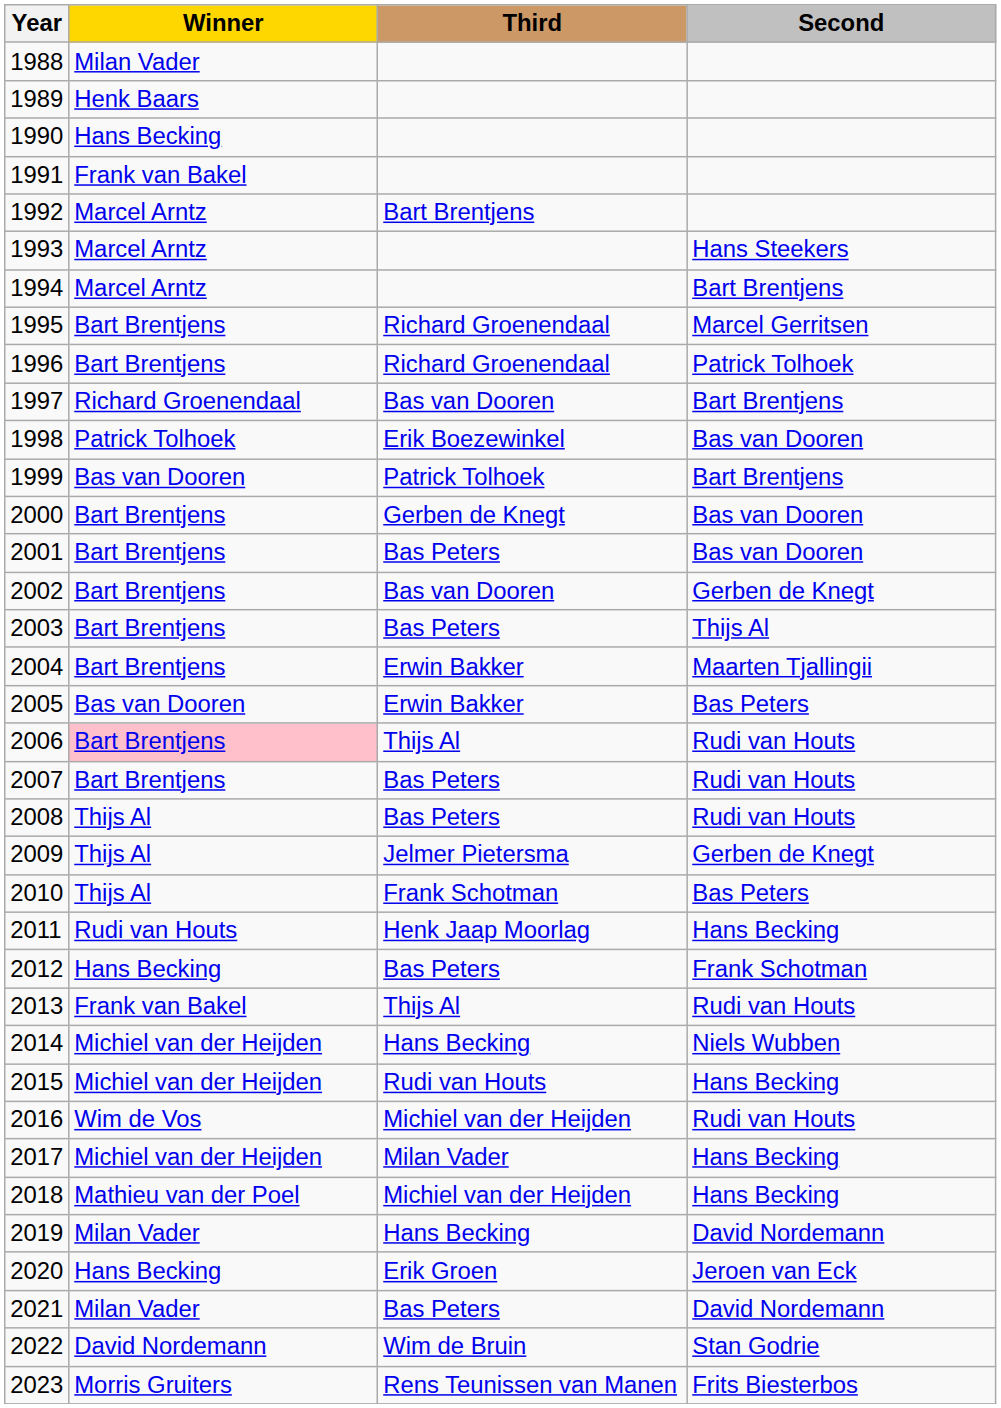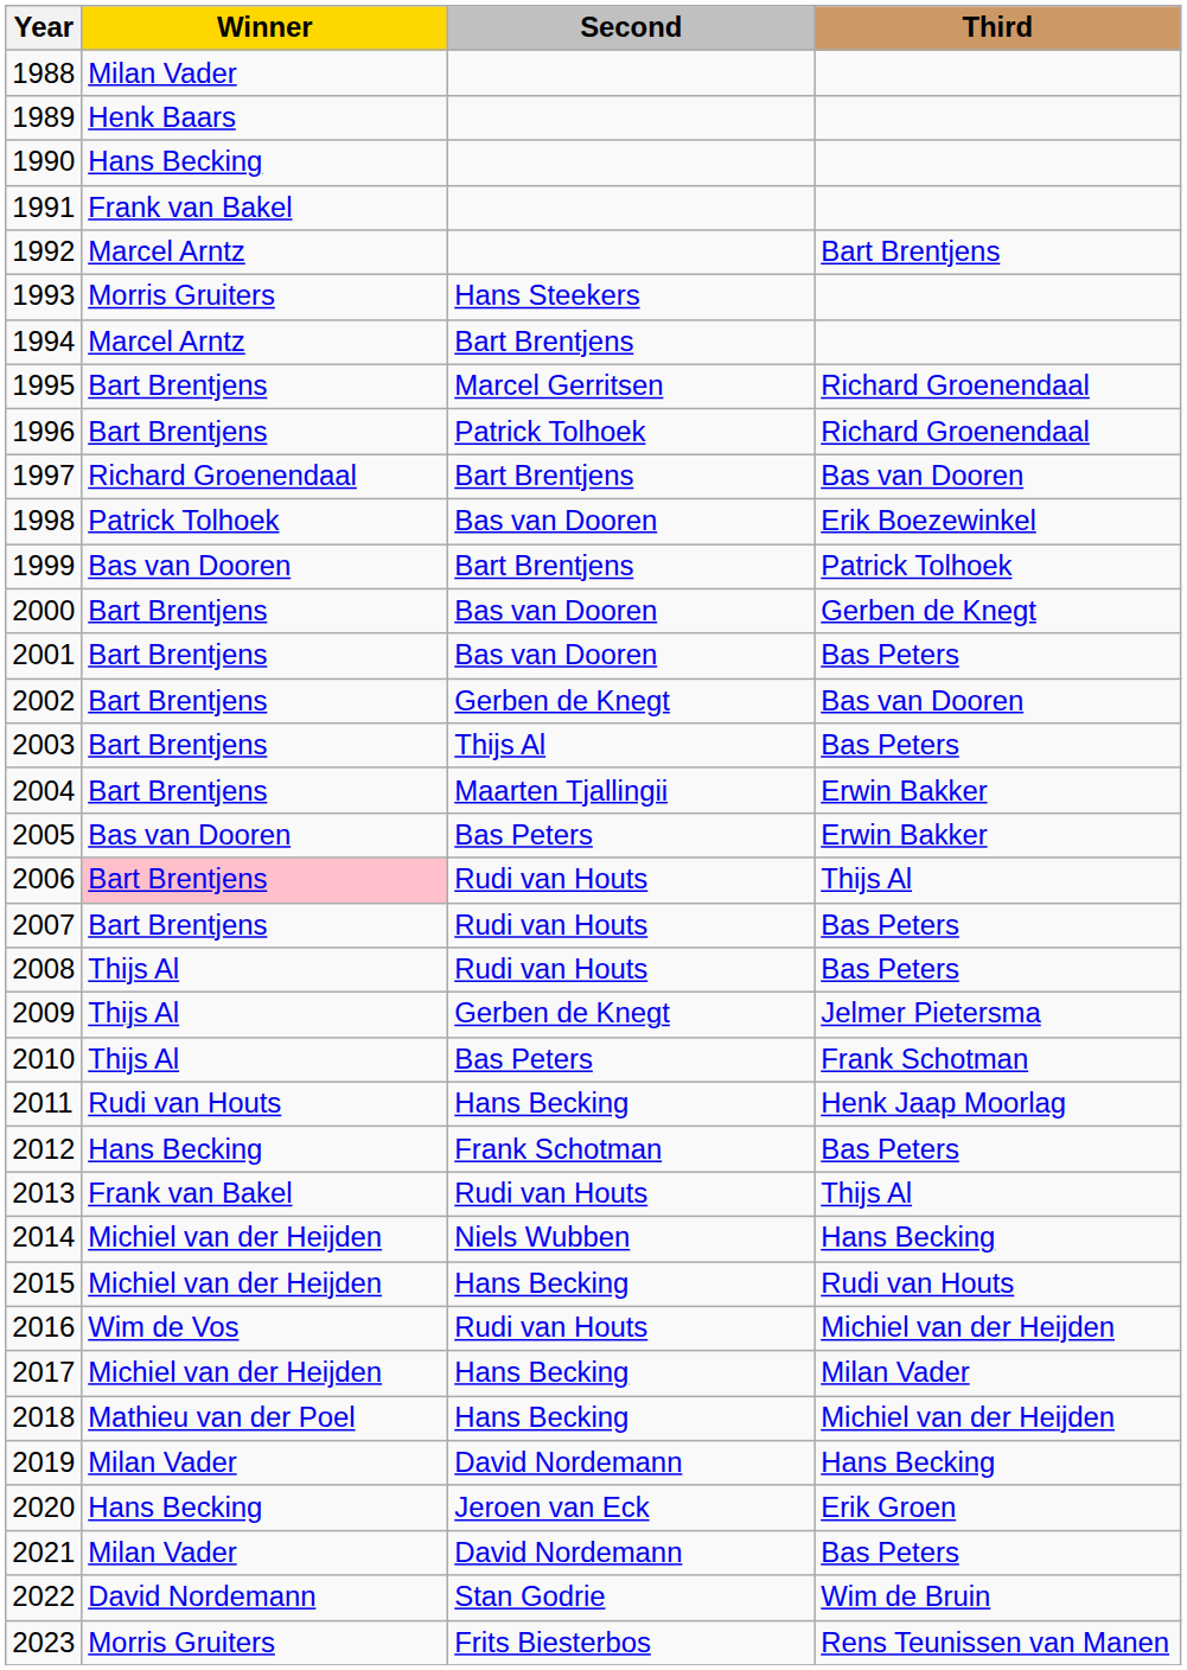 <table class="wikitable sortable">
 <tr>
 <th>Year</th>
 <th scope=col colspan=1 style="width:200px; background: gold;">Winner</th>
+<th scope=col colspan=1 style="width:200px; background: silver;">Second</th>
 <th scope=col colspan=1 style="width:200px; background: #cc9966;">Third</th>
-<th scope=col colspan=1 style="width:200px; background: silver;">Second</th>
 </tr>
 <tr>
 <td>1988</td>
 <td><a href='#'>Milan Vader</a></td>
 <td></td>
 <td></td>
 </tr>
 <tr>
 <td>1989</td>
 <td><a href='#'>Henk Baars</a></td>
 <td></td>
 <td></td>
 </tr>
 <tr>
 <td>1990</td>
 <td><a href='#'>Hans Becking</a></td>
 <td></td>
 <td></td>
 </tr>
 <tr>
 <td>1991</td>
 <td><a href='#'>Frank van Bakel</a></td>
 <td></td>
 <td></td>
 </tr>
 <tr>
 <td>1992</td>
 <td><a href='#'>Marcel Arntz</a></td>
+<td></td>
+<td><a href='#'>Bart Brentjens</a></td>
+</tr>
+<tr>
+<td>1993</td>
+<td><a href='#'>Morris Gruiters</a></td>
+<td><a href='#'>Hans Steekers</a></td>
+<td></td>
+</tr>
+<tr>
+<td>1994</td>
+<td><a href='#'>Marcel Arntz</a></td>
 <td><a href='#'>Bart Brentjens</a></td>
 <td></td>
 </tr>
 <tr>
-<td>1993</td>
-<td><a href='#'>Marcel Arntz</a></td>
-<td></td>
-<td><a href='#'>Hans Steekers</a></td>
-</tr>
-<tr>
-<td>1994</td>
-<td><a href='#'>Marcel Arntz</a></td>
-<td></td>
-<td><a href='#'>Bart Brentjens</a></td>
-</tr>
-<tr>
 <td>1995</td>
 <td><a href='#'>Bart Brentjens</a></td>
+<td><a href='#'>Marcel Gerritsen</a></td>
 <td><a href='#'>Richard Groenendaal</a></td>
-<td><a href='#'>Marcel Gerritsen</a></td>
 </tr>
 <tr>
 <td>1996</td>
 <td><a href='#'>Bart Brentjens</a></td>
+<td><a href='#'>Patrick Tolhoek</a></td>
 <td><a href='#'>Richard Groenendaal</a></td>
-<td><a href='#'>Patrick Tolhoek</a></td>
 </tr>
 <tr>
 <td>1997</td>
 <td><a href='#'>Richard Groenendaal</a></td>
+<td><a href='#'>Bart Brentjens</a></td>
 <td><a href='#'>Bas van Dooren</a></td>
-<td><a href='#'>Bart Brentjens</a></td>
 </tr>
 <tr>
 <td>1998</td>
 <td><a href='#'>Patrick Tolhoek</a></td>
+<td><a href='#'>Bas van Dooren</a></td>
 <td><a href='#'>Erik Boezewinkel</a></td>
-<td><a href='#'>Bas van Dooren</a></td>
 </tr>
 <tr>
 <td>1999</td>
 <td><a href='#'>Bas van Dooren</a></td>
+<td><a href='#'>Bart Brentjens</a></td>
 <td><a href='#'>Patrick Tolhoek</a></td>
-<td><a href='#'>Bart Brentjens</a></td>
 </tr>
 <tr>
 <td>2000</td>
+<td><a href='#'>Bart Brentjens</a></td>
+<td><a href='#'>Bas van Dooren</a></td>
+<td><a href='#'>Gerben de Knegt</a></td>
+</tr>
+<tr>
+<td>2001</td>
+<td><a href='#'>Bart Brentjens</a></td>
+<td><a href='#'>Bas van Dooren</a></td>
+<td><a href='#'>Bas Peters</a></td>
+</tr>
+<tr>
+<td>2002</td>
 <td><a href='#'>Bart Brentjens</a></td>
 <td><a href='#'>Gerben de Knegt</a></td>
 <td><a href='#'>Bas van Dooren</a></td>
 </tr>
 <tr>
-<td>2001</td>
-<td><a href='#'>Bart Brentjens</a></td>
-<td><a href='#'>Bas Peters</a></td>
-<td><a href='#'>Bas van Dooren</a></td>
-</tr>
-<tr>
-<td>2002</td>
-<td><a href='#'>Bart Brentjens</a></td>
-<td><a href='#'>Bas van Dooren</a></td>
-<td><a href='#'>Gerben de Knegt</a></td>
-</tr>
-<tr>
 <td>2003</td>
 <td><a href='#'>Bart Brentjens</a></td>
+<td><a href='#'>Thijs Al</a></td>
 <td><a href='#'>Bas Peters</a></td>
-<td><a href='#'>Thijs Al</a></td>
 </tr>
 <tr>
 <td>2004</td>
 <td><a href='#'>Bart Brentjens</a></td>
+<td><a href='#'>Maarten Tjallingii</a></td>
 <td><a href='#'>Erwin Bakker</a></td>
-<td><a href='#'>Maarten Tjallingii</a></td>
 </tr>
 <tr>
 <td>2005</td>
 <td><a href='#'>Bas van Dooren</a></td>
+<td><a href='#'>Bas Peters</a></td>
 <td><a href='#'>Erwin Bakker</a></td>
-<td><a href='#'>Bas Peters</a></td>
 </tr>
 <tr>
 <td>2006</td>
 <td style="background: pink;"><a href='#'>Bart Brentjens</a></td>
+<td><a href='#'>Rudi van Houts</a></td>
 <td><a href='#'>Thijs Al</a></td>
-<td><a href='#'>Rudi van Houts</a></td>
 </tr>
 <tr>
 <td>2007</td>
 <td><a href='#'>Bart Brentjens</a></td>
+<td><a href='#'>Rudi van Houts</a></td>
 <td><a href='#'>Bas Peters</a></td>
-<td><a href='#'>Rudi van Houts</a></td>
 </tr>
 <tr>
 <td>2008</td>
 <td><a href='#'>Thijs Al</a></td>
+<td><a href='#'>Rudi van Houts</a></td>
 <td><a href='#'>Bas Peters</a></td>
-<td><a href='#'>Rudi van Houts</a></td>
 </tr>
 <tr>
 <td>2009</td>
 <td><a href='#'>Thijs Al</a></td>
+<td><a href='#'>Gerben de Knegt</a></td>
 <td><a href='#'>Jelmer Pietersma</a></td>
-<td><a href='#'>Gerben de Knegt</a></td>
 </tr>
 <tr>
 <td>2010</td>
 <td><a href='#'>Thijs Al</a></td>
+<td><a href='#'>Bas Peters</a></td>
+<td><a href='#'>Frank Schotman</a></td>
+</tr>
+<tr>
+<td>2011</td>
+<td><a href='#'>Rudi van Houts</a></td>
+<td><a href='#'>Hans Becking</a></td>
+<td><a href='#'>Henk Jaap Moorlag</a></td>
+</tr>
+<tr>
+<td>2012</td>
+<td><a href='#'>Hans Becking</a></td>
 <td><a href='#'>Frank Schotman</a></td>
 <td><a href='#'>Bas Peters</a></td>
 </tr>
 <tr>
-<td>2011</td>
-<td><a href='#'>Rudi van Houts</a></td>
-<td><a href='#'>Henk Jaap Moorlag</a></td>
-<td><a href='#'>Hans Becking</a></td>
-</tr>
-<tr>
-<td>2012</td>
-<td><a href='#'>Hans Becking</a></td>
-<td><a href='#'>Bas Peters</a></td>
-<td><a href='#'>Frank Schotman</a></td>
-</tr>
-<tr>
 <td>2013</td>
 <td><a href='#'>Frank van Bakel</a></td>
+<td><a href='#'>Rudi van Houts</a></td>
 <td><a href='#'>Thijs Al</a></td>
-<td><a href='#'>Rudi van Houts</a></td>
 </tr>
 <tr>
 <td>2014</td>
 <td><a href='#'>Michiel van der Heijden</a></td>
+<td><a href='#'>Niels Wubben</a></td>
 <td><a href='#'>Hans Becking</a></td>
-<td><a href='#'>Niels Wubben</a></td>
 </tr>
 <tr>
 <td>2015</td>
 <td><a href='#'>Michiel van der Heijden</a></td>
+<td><a href='#'>Hans Becking</a></td>
 <td><a href='#'>Rudi van Houts</a></td>
-<td><a href='#'>Hans Becking</a></td>
 </tr>
 <tr>
 <td>2016</td>
 <td><a href='#'>Wim de Vos</a></td>
+<td><a href='#'>Rudi van Houts</a></td>
 <td><a href='#'>Michiel van der Heijden</a></td>
-<td><a href='#'>Rudi van Houts</a></td>
 </tr>
 <tr>
 <td>2017</td>
 <td><a href='#'>Michiel van der Heijden</a></td>
+<td><a href='#'>Hans Becking</a></td>
 <td><a href='#'>Milan Vader</a></td>
-<td><a href='#'>Hans Becking</a></td>
 </tr>
 <tr>
 <td>2018</td>
 <td><a href='#'>Mathieu van der Poel</a></td>
+<td><a href='#'>Hans Becking</a></td>
 <td><a href='#'>Michiel van der Heijden</a></td>
-<td><a href='#'>Hans Becking</a></td>
 </tr>
 <tr>
 <td>2019</td>
 <td><a href='#'>Milan Vader</a></td>
+<td><a href='#'>David Nordemann</a></td>
 <td><a href='#'>Hans Becking</a></td>
-<td><a href='#'>David Nordemann</a></td>
 </tr>
 <tr>
 <td>2020</td>
 <td><a href='#'>Hans Becking</a></td>
+<td><a href='#'>Jeroen van Eck</a></td>
 <td><a href='#'>Erik Groen</a></td>
-<td><a href='#'>Jeroen van Eck</a></td>
 </tr>
 <tr>
 <td>2021</td>
 <td><a href='#'>Milan Vader</a></td>
+<td><a href='#'>David Nordemann</a></td>
 <td><a href='#'>Bas Peters</a></td>
-<td><a href='#'>David Nordemann</a></td>
 </tr>
 <tr>
 <td>2022</td>
 <td><a href='#'>David Nordemann</a></td>
+<td><a href='#'>Stan Godrie</a></td>
 <td><a href='#'>Wim de Bruin</a></td>
-<td><a href='#'>Stan Godrie</a></td>
 </tr>
 <tr>
 <td>2023</td>
 <td><a href='#'>Morris Gruiters</a></td>
+<td><a href='#'>Frits Biesterbos</a></td>
 <td><a href='#'>Rens Teunissen van Manen</a></td>
-<td><a href='#'>Frits Biesterbos</a></td>
 </tr>
 </table>
